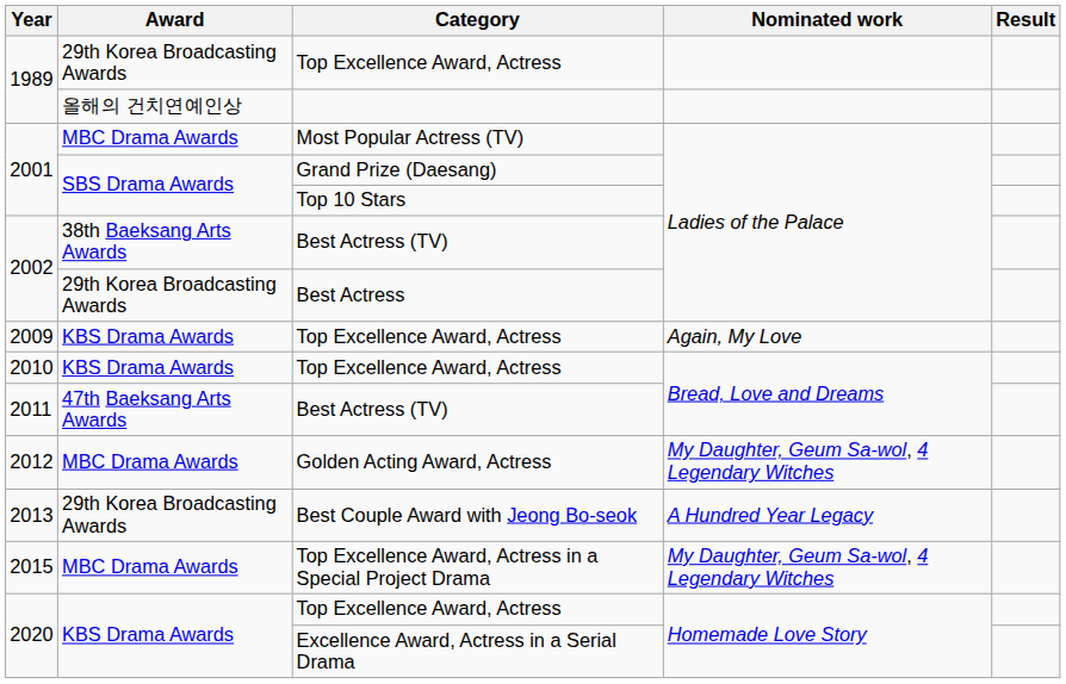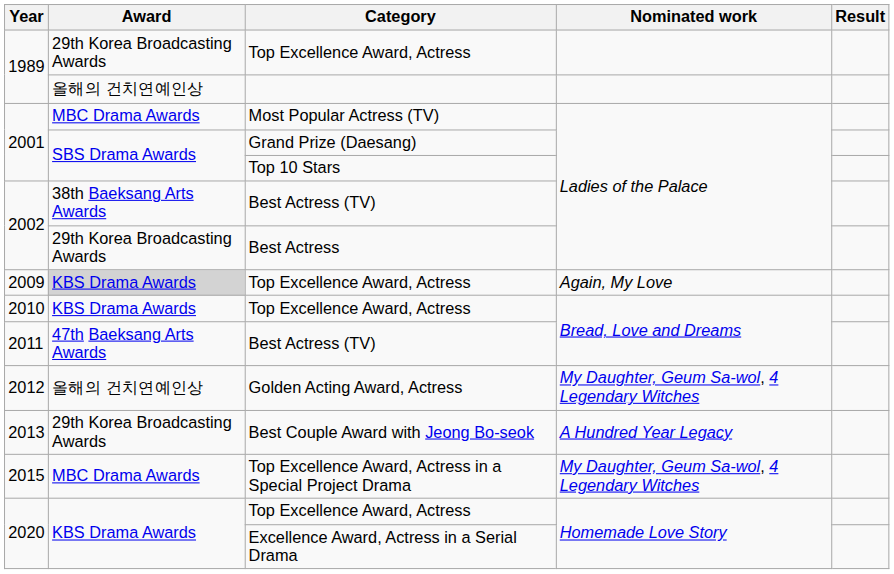 <table class="wikitable">
 <tr>
 <th>Year</th>
 <th>Award</th>
 <th>Category</th>
 <th>Nominated work</th>
 <th>Result</th>
 </tr>
 <tr>
 <td rowspan="2">1989</td>
 <td>29th Korea Broadcasting Awards</td>
 <td>Top Excellence Award, Actress</td>
 <td></td>
 <td></td>
 </tr>
 <tr>
 <td>올해의 건치연예인상</td>
 <td></td>
 <td></td>
 <td></td>
 </tr>
 <tr>
 <td rowspan="3">2001</td>
 <td><a href='#'>MBC Drama Awards</a></td>
 <td>Most Popular Actress (TV)</td>
 <td rowspan="5"><em>Ladies of the Palace</em></td>
 <td></td>
 </tr>
 <tr>
 <td rowspan="2"><a href='#'>SBS Drama Awards</a></td>
 <td>Grand Prize (Daesang)</td>
 <td></td>
 </tr>
 <tr>
 <td>Top 10 Stars</td>
 <td></td>
 </tr>
 <tr>
 <td rowspan="2">2002</td>
 <td>38th <a href='#'>Baeksang Arts Awards</a></td>
 <td>Best Actress (TV)</td>
 <td></td>
 </tr>
 <tr>
 <td>29th Korea Broadcasting Awards</td>
 <td>Best Actress</td>
 <td></td>
 </tr>
 <tr>
 <td>2009</td>
-<td><a href='#'>KBS Drama Awards</a></td>
+<td style="background: lightgrey;"><a href='#'>KBS Drama Awards</a></td>
 <td>Top Excellence Award, Actress</td>
 <td><em>Again, My Love</em></td>
 <td></td>
 </tr>
 <tr>
 <td>2010</td>
 <td><a href='#'>KBS Drama Awards</a></td>
 <td>Top Excellence Award, Actress</td>
 <td rowspan="2"><em><a href='#'>Bread, Love and Dreams</a></em></td>
 <td></td>
 </tr>
 <tr>
 <td>2011</td>
 <td><a href='#'>47th</a> <a href='#'>Baeksang Arts Awards</a></td>
 <td>Best Actress (TV)</td>
 <td></td>
 </tr>
 <tr>
 <td>2012</td>
-<td><a href='#'>MBC Drama Awards</a></td>
+<td>올해의 건치연예인상</td>
 <td>Golden Acting Award, Actress</td>
 <td><em><a href='#'>My Daughter, Geum Sa-wol</a></em>, <em><a href='#'>4 Legendary Witches</a></em></td>
 <td></td>
 </tr>
 <tr>
 <td>2013</td>
 <td>29th Korea Broadcasting Awards</td>
 <td>Best Couple Award with <a href='#'>Jeong Bo-seok</a></td>
 <td><em><a href='#'>A Hundred Year Legacy</a></em></td>
 <td></td>
 </tr>
 <tr>
 <td>2015</td>
 <td><a href='#'>MBC Drama Awards</a></td>
 <td>Top Excellence Award, Actress in a Special Project Drama</td>
 <td><em><a href='#'>My Daughter, Geum Sa-wol</a></em>, <em><a href='#'>4 Legendary Witches</a></em></td>
 <td></td>
 </tr>
 <tr>
 <td rowspan="2">2020</td>
 <td rowspan="2"><a href='#'>KBS Drama Awards</a></td>
 <td>Top Excellence Award, Actress</td>
 <td rowspan="2"><em><a href='#'>Homemade Love Story</a></em></td>
 <td></td>
 </tr>
 <tr>
 <td>Excellence Award, Actress in a Serial Drama</td>
 <td></td>
 </tr>
 </table>
